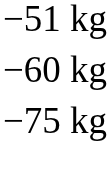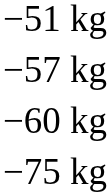 <table>
 <tr>
 <td>−51 kg<br></td>
+<td></td>
+<td></td>
+<td></td>
+</tr>
+<tr>
+<td>−57 kg<br></td>
 <td></td>
 <td></td>
 <td></td>
 </tr>
 <tr>
 <td>−60 kg<br></td>
 <td></td>
 <td></td>
 <td></td>
 </tr>
 <tr>
 <td>−75 kg<br></td>
 <td></td>
 <td></td>
 <td></td>
 </tr>
 </table>
